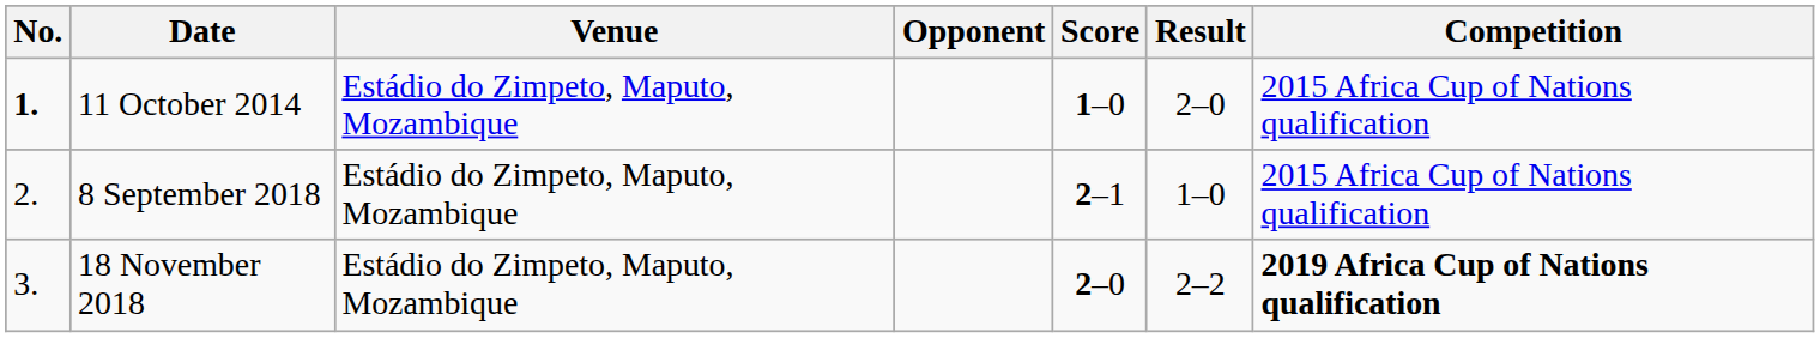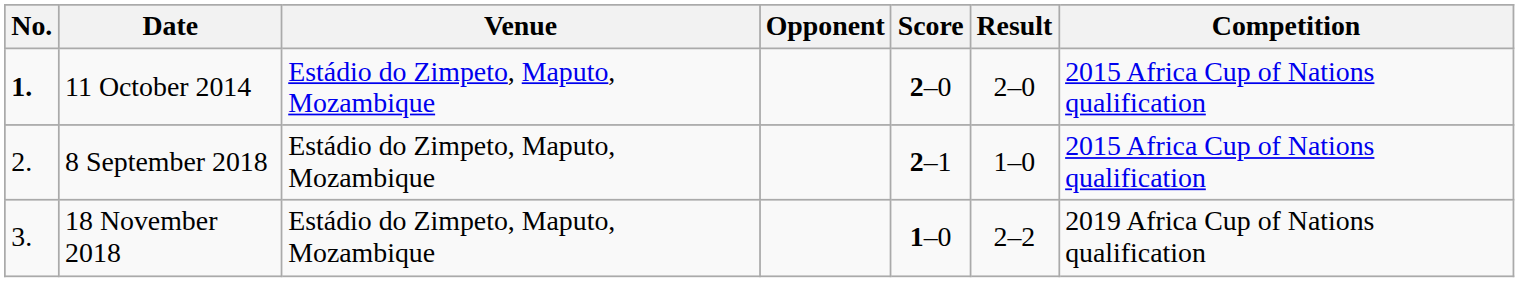 <table class="wikitable" style="font-size:100%;">
 <tr>
 <th>No.</th>
 <th>Date</th>
 <th>Venue</th>
 <th>Opponent</th>
 <th>Score</th>
 <th>Result</th>
 <th>Competition</th>
 </tr>
 <tr>
 <td><strong>1.</strong></td>
 <td>11 October 2014</td>
 <td><a href='#'>Estádio do Zimpeto</a>, <a href='#'>Maputo</a>, <a href='#'>Mozambique</a></td>
 <td></td>
-<td align=center><strong>1</strong>–0</td>
+<td align=center><strong>2</strong>–0</td>
 <td align=center>2–0</td>
 <td><a href='#'>2015 Africa Cup of Nations qualification</a></td>
 </tr>
 <tr>
 <td>2.</td>
 <td>8 September 2018</td>
 <td>Estádio do Zimpeto, Maputo, Mozambique</td>
 <td></td>
 <td align=center><strong>2</strong>–1</td>
 <td align=center>1–0</td>
 <td><a href='#'>2015 Africa Cup of Nations qualification</a></td>
 </tr>
 <tr>
 <td>3.</td>
 <td>18 November 2018</td>
 <td>Estádio do Zimpeto, Maputo, Mozambique</td>
 <td></td>
-<td align=center><strong>2</strong>–0</td>
+<td align=center><strong>1</strong>–0</td>
 <td align=center>2–2</td>
-<td><strong>2019 Africa Cup of Nations qualification</strong></td>
+<td>2019 Africa Cup of Nations qualification</td>
 </tr>
 </table>
